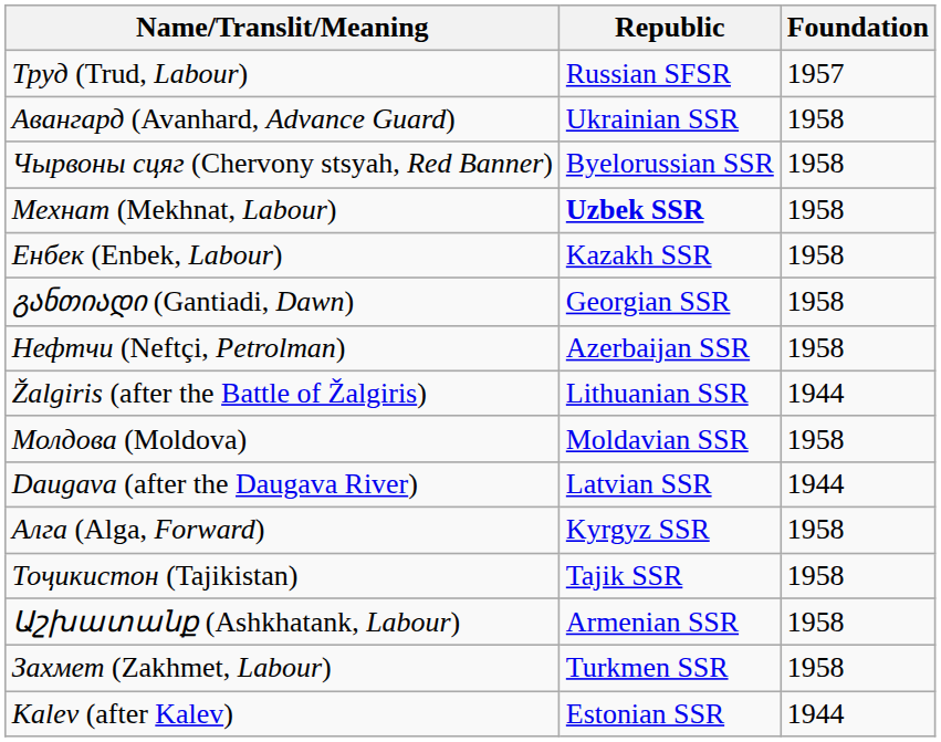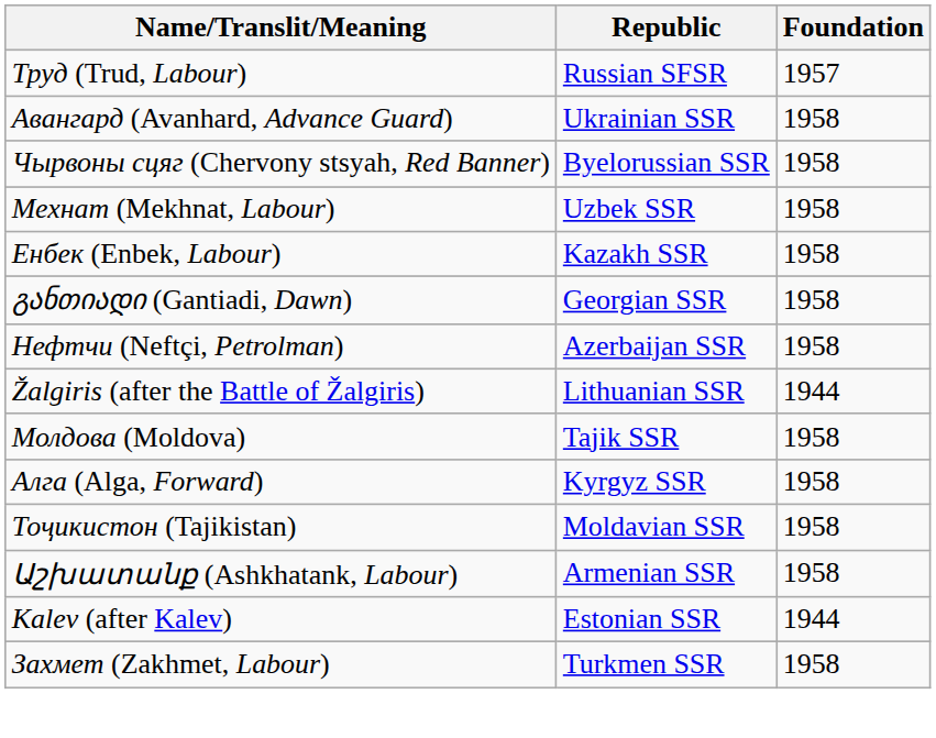 <table class="wikitable">
 <tr>
 <th align="left"><strong>Name/Translit/Meaning<br></strong></th>
 <th align="left"><strong>Republic</strong></th>
 <th align="left"><strong>Foundation</strong></th>
 </tr>
 <tr align=left>
 <td><em>Труд</em> (Trud, <em>Labour</em>)</td>
 <td><a href='#'>Russian SFSR</a></td>
 <td>1957</td>
 </tr>
 <tr align=left>
 <td><em>Авангард</em> (Avanhard, <em>Advance Guard</em>)</td>
 <td><a href='#'>Ukrainian SSR</a></td>
 <td>1958</td>
 </tr>
 <tr align=left>
 <td><em>Чырвоны сцяг</em> (Сhervony stsyah, <em>Red Banner</em>)</td>
 <td><a href='#'>Byelorussian SSR</a></td>
 <td>1958</td>
 </tr>
 <tr align=left>
 <td><em>Мехнат</em> (Mekhnat, <em>Labour</em>)</td>
-<td><strong><a href='#'>Uzbek SSR</a></strong></td>
+<td><a href='#'>Uzbek SSR</a></td>
 <td>1958</td>
 </tr>
 <tr align=left>
 <td><em>Енбек</em> (Enbek, <em>Labour</em>)</td>
 <td><a href='#'>Kazakh SSR</a></td>
 <td>1958</td>
 </tr>
 <tr align=left>
 <td><em>განთიადი</em> (Gantiadi, <em>Dawn</em>)</td>
 <td><a href='#'>Georgian SSR</a></td>
 <td>1958</td>
 </tr>
 <tr align=left>
 <td><em>Нефтчи</em> (Neftçi, <em>Petrolman</em>)</td>
 <td><a href='#'>Azerbaijan SSR</a></td>
 <td>1958</td>
 </tr>
 <tr align=left>
 <td><em>Žalgiris</em> (after the <a href='#'>Battle of Žalgiris</a>)</td>
 <td><a href='#'>Lithuanian SSR</a></td>
 <td>1944</td>
 </tr>
 <tr align=left>
 <td><em>Молдова</em> (Moldova)</td>
-<td><a href='#'>Moldavian SSR</a></td>
+<td><a href='#'>Tajik SSR</a></td>
 <td>1958</td>
-</tr>
-<tr align=left>
-<td><em>Daugava</em> (after the <a href='#'>Daugava River</a>)</td>
-<td><a href='#'>Latvian SSR</a></td>
-<td>1944</td>
 </tr>
 <tr align=left>
 <td><em>Алга</em> (Alga, <em>Forward</em>)</td>
 <td><a href='#'>Kyrgyz SSR</a></td>
 <td>1958</td>
 </tr>
 <tr align=left>
 <td><em>Тоҷикистон</em> (Tajikistan)</td>
-<td><a href='#'>Tajik SSR</a></td>
+<td><a href='#'>Moldavian SSR</a></td>
 <td>1958</td>
 </tr>
 <tr align=left>
 <td><em>Աշխատանք</em> (Ashkhatank, <em>Labour</em>)</td>
 <td><a href='#'>Armenian SSR</a></td>
 <td>1958</td>
 </tr>
 <tr align=left>
+<td><em>Kalev</em> (after <a href='#'>Kalev</a>)</td>
+<td><a href='#'>Estonian SSR</a></td>
+<td>1944</td>
+</tr>
+<tr align=left>
 <td><em>Захмет</em> (Zakhmet, <em>Labour</em>)</td>
 <td><a href='#'>Turkmen SSR</a></td>
 <td>1958</td>
 </tr>
-<tr align=left>
-<td><em>Kalev</em> (after <a href='#'>Kalev</a>)</td>
-<td><a href='#'>Estonian SSR</a></td>
-<td>1944</td>
-</tr>
 </table>
